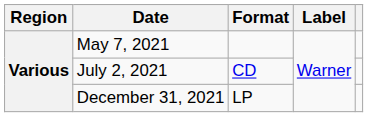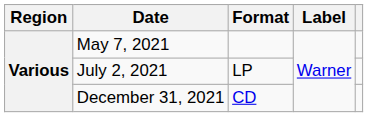 <table class="wikitable plainrowheaders">
 <tr>
 <th scope="col">Region</th>
 <th scope="col">Date</th>
 <th scope="col">Format</th>
 <th scope="col">Label</th>
 <th scope="col"></th>
 </tr>
 <tr>
 <th scope="row" rowspan="3">Various</th>
 <td>May 7, 2021</td>
 <td></td>
 <td rowspan="3"><a href='#'>Warner</a></td>
 <td align="center"></td>
 </tr>
 <tr>
 <td>July 2, 2021</td>
-<td><a href='#'>CD</a></td>
+<td>LP</td>
 <td align="center"></td>
 </tr>
 <tr>
 <td>December 31, 2021</td>
-<td>LP</td>
+<td><a href='#'>CD</a></td>
 <td align="center"></td>
 </tr>
 </table>
